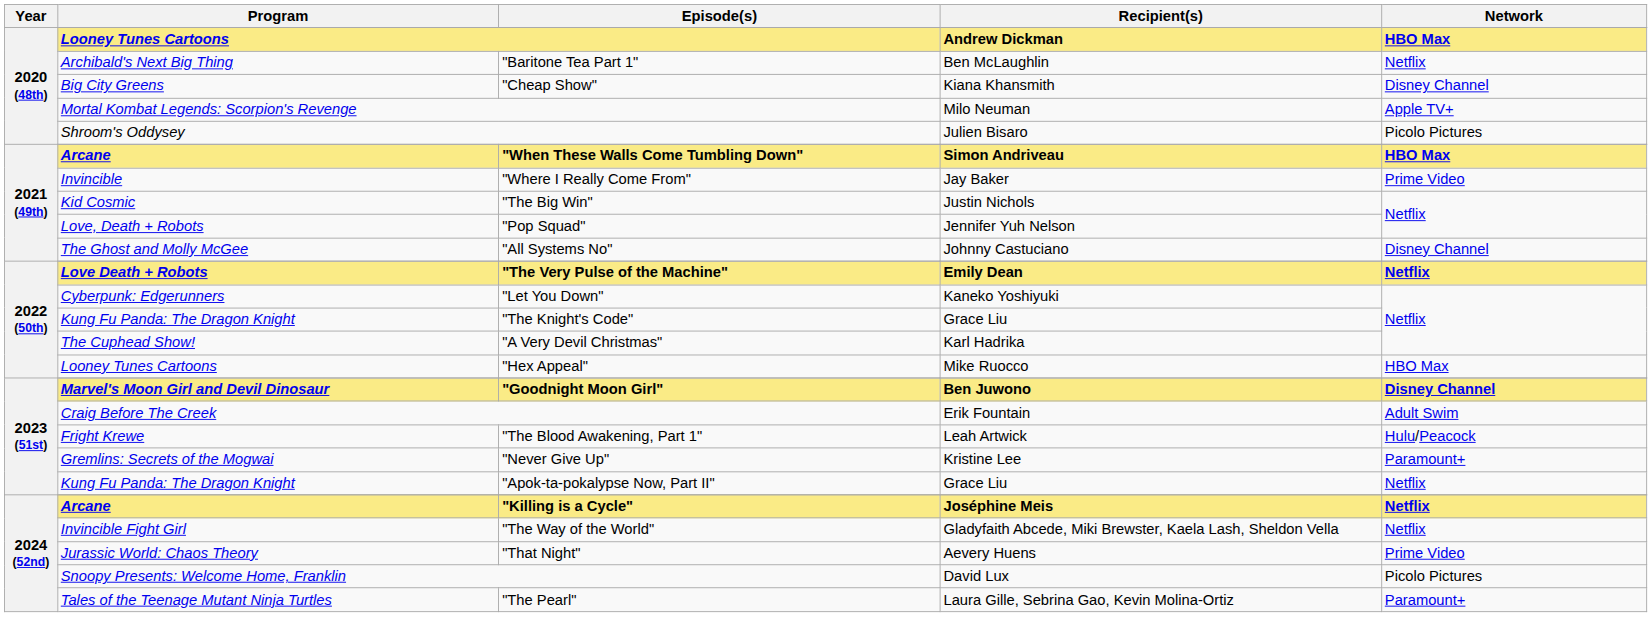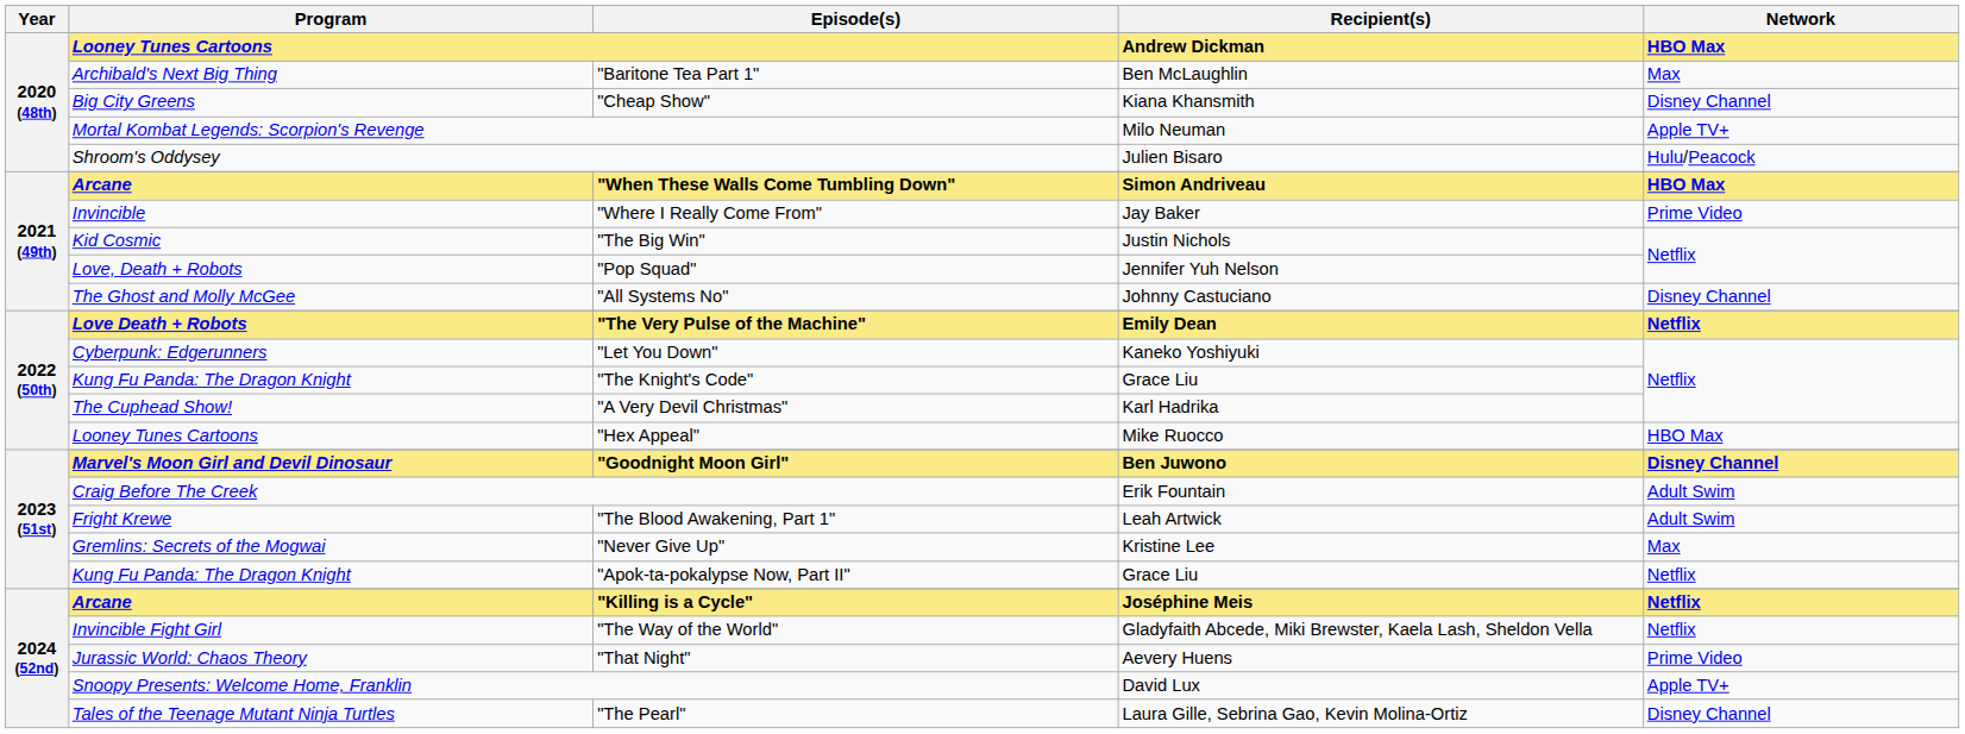 <table class="wikitable" style="width:90%;">
 <tr>
 <th style="width:3%;">Year</th>
 <th style="width:25%;">Program</th>
 <th style="width:25%;">Episode(s)</th>
 <th style="width:25%;">Recipient(s)</th>
 <th style="width:15%;">Network</th>
 </tr>
 <tr>
 <th rowspan="6" style="text-align:center;">2020 <br><small>(<a href='#'>48th</a>)</small><br></th>
 </tr>
 <tr style="background:#FAEB86;">
 <td colspan="2"><strong><em><a href='#'>Looney Tunes Cartoons</a></em></strong></td>
 <td><strong>Andrew Dickman</strong></td>
 <td><strong><a href='#'>HBO Max</a></strong></td>
 </tr>
 <tr>
 <td><em><a href='#'>Archibald's Next Big Thing</a></em></td>
 <td>"Baritone Tea Part 1"</td>
 <td>Ben McLaughlin</td>
-<td><a href='#'>Netflix</a></td>
+<td><a href='#'>Max</a></td>
 </tr>
 <tr>
 <td><em><a href='#'>Big City Greens</a></em></td>
 <td>"Cheap Show"</td>
 <td>Kiana Khansmith</td>
 <td><a href='#'>Disney Channel</a></td>
 </tr>
 <tr>
 <td colspan="2"><em><a href='#'>Mortal Kombat Legends: Scorpion's Revenge</a></em></td>
 <td>Milo Neuman</td>
 <td><a href='#'>Apple TV+</a></td>
 </tr>
 <tr>
 <td colspan="2"><em>Shroom's Oddysey</em></td>
 <td>Julien Bisaro</td>
-<td>Picolo Pictures</td>
+<td><a href='#'>Hulu</a>/<a href='#'>Peacock</a></td>
 </tr>
 <tr>
 <th rowspan="6" style="text-align:center;">2021 <br><small>(<a href='#'>49th</a>)</small><br></th>
 </tr>
 <tr style="background:#FAEB86;">
 <td><strong><em><a href='#'>Arcane</a></em></strong></td>
 <td><strong>"When These Walls Come Tumbling Down"</strong></td>
 <td><strong>Simon Andriveau</strong></td>
 <td><strong><a href='#'>HBO Max</a></strong></td>
 </tr>
 <tr>
 <td><em><a href='#'>Invincible</a></em></td>
 <td>"Where I Really Come From"</td>
 <td>Jay Baker</td>
 <td><a href='#'>Prime Video</a></td>
 </tr>
 <tr>
 <td><em><a href='#'>Kid Cosmic</a></em></td>
 <td>"The Big Win"</td>
 <td>Justin Nichols</td>
 <td rowspan="2"><a href='#'>Netflix</a></td>
 </tr>
 <tr>
 <td><em><a href='#'>Love, Death + Robots</a></em></td>
 <td>"Pop Squad"</td>
 <td>Jennifer Yuh Nelson</td>
 </tr>
 <tr>
 <td><em><a href='#'>The Ghost and Molly McGee</a></em></td>
 <td>"All Systems No"</td>
 <td>Johnny Castuciano</td>
 <td><a href='#'>Disney Channel</a></td>
 </tr>
 <tr>
 <th rowspan="6" style="text-align:center;">2022 <br><small>(<a href='#'>50th</a>)</small><br></th>
 </tr>
 <tr style="background:#FAEB86;">
 <td><strong><em><a href='#'>Love Death + Robots</a></em></strong></td>
 <td><strong>"The Very Pulse of the Machine"</strong></td>
 <td><strong>Emily Dean</strong></td>
 <td><strong><a href='#'>Netflix</a></strong></td>
 </tr>
 <tr>
 <td><em><a href='#'>Cyberpunk: Edgerunners</a></em></td>
 <td>"Let You Down"</td>
 <td>Kaneko Yoshiyuki</td>
 <td rowspan="3"><a href='#'>Netflix</a></td>
 </tr>
 <tr>
 <td><em><a href='#'>Kung Fu Panda: The Dragon Knight</a></em></td>
 <td>"The Knight's Code"</td>
 <td>Grace Liu</td>
 </tr>
 <tr>
 <td><em><a href='#'>The Cuphead Show!</a></em></td>
 <td>"A Very Devil Christmas"</td>
 <td>Karl Hadrika</td>
 </tr>
 <tr>
 <td><em><a href='#'>Looney Tunes Cartoons</a></em></td>
 <td>"Hex Appeal"</td>
 <td>Mike Ruocco</td>
 <td><a href='#'>HBO Max</a></td>
 </tr>
 <tr>
 <th rowspan="6" style="text-align:center;">2023 <br><small>(<a href='#'>51st</a>)</small><br></th>
 </tr>
 <tr style="background:#FAEB86;">
 <td><strong><em><a href='#'>Marvel's Moon Girl and Devil Dinosaur</a></em></strong></td>
 <td><strong>"Goodnight Moon Girl"</strong></td>
 <td><strong>Ben Juwono</strong></td>
 <td><strong><a href='#'>Disney Channel</a></strong></td>
 </tr>
 <tr>
 <td colspan="2"><em><a href='#'>Craig Before The Creek</a></em></td>
 <td>Erik Fountain</td>
 <td><a href='#'>Adult Swim</a></td>
 </tr>
 <tr>
 <td><em><a href='#'>Fright Krewe</a></em></td>
 <td>"The Blood Awakening, Part 1"</td>
 <td>Leah Artwick</td>
-<td><a href='#'>Hulu</a>/<a href='#'>Peacock</a></td>
+<td><a href='#'>Adult Swim</a></td>
 </tr>
 <tr>
 <td><em><a href='#'>Gremlins: Secrets of the Mogwai</a></em></td>
 <td>"Never Give Up"</td>
 <td>Kristine Lee</td>
-<td><a href='#'>Paramount+</a></td>
+<td><a href='#'>Max</a></td>
 </tr>
 <tr>
 <td><em><a href='#'>Kung Fu Panda: The Dragon Knight</a></em></td>
 <td>"Apok-ta-pokalypse Now, Part II"</td>
 <td>Grace Liu</td>
 <td><a href='#'>Netflix</a></td>
 </tr>
 <tr>
 <th rowspan="6" style="text-align:center;">2024 <br><small>(<a href='#'>52nd</a>)</small><br></th>
 </tr>
 <tr style="background:#FAEB86;">
 <td><strong><em><a href='#'>Arcane</a></em></strong></td>
 <td><strong>"Killing is a Cycle"</strong></td>
 <td><strong>Joséphine Meis</strong></td>
 <td><strong><a href='#'>Netflix</a></strong></td>
 </tr>
 <tr>
 <td><em><a href='#'>Invincible Fight Girl</a></em></td>
 <td>"The Way of the World"</td>
 <td>Gladyfaith Abcede, Miki Brewster, Kaela Lash, Sheldon Vella</td>
 <td><a href='#'>Netflix</a></td>
 </tr>
 <tr>
 <td><em><a href='#'>Jurassic World: Chaos Theory</a></em></td>
 <td>"That Night"</td>
 <td>Aevery Huens</td>
 <td><a href='#'>Prime Video</a></td>
 </tr>
 <tr>
 <td colspan="2"><em><a href='#'>Snoopy Presents: Welcome Home, Franklin</a></em></td>
 <td>David Lux</td>
-<td>Picolo Pictures</td>
+<td><a href='#'>Apple TV+</a></td>
 </tr>
 <tr>
 <td><em><a href='#'>Tales of the Teenage Mutant Ninja Turtles</a></em></td>
 <td>"The Pearl"</td>
 <td>Laura Gille, Sebrina Gao, Kevin Molina-Ortiz</td>
-<td><a href='#'>Paramount+</a></td>
+<td><a href='#'>Disney Channel</a></td>
 </tr>
 </table>
